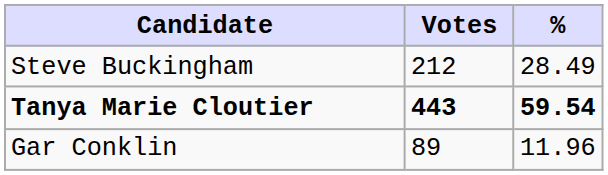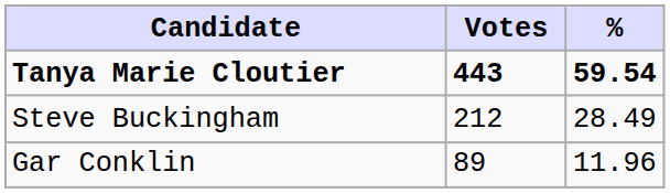 <table class="wikitable">
 <tr>
 <th style="background:#ddf; width:200px;">Candidate</th>
 <th style="background:#ddf; width:50px;">Votes</th>
 <th style="background:#ddf; width:30px;">%</th>
 </tr>
 <tr>
+<td><strong>Tanya Marie Cloutier</strong></td>
+<td><strong>443</strong></td>
+<td><strong>59.54</strong></td>
+</tr>
+<tr>
 <td>Steve Buckingham</td>
 <td>212</td>
 <td>28.49</td>
-</tr>
-<tr>
-<td><strong>Tanya Marie Cloutier</strong></td>
-<td><strong>443</strong></td>
-<td><strong>59.54</strong></td>
 </tr>
 <tr>
 <td>Gar Conklin</td>
 <td>89</td>
 <td>11.96</td>
 </tr>
 </table>
